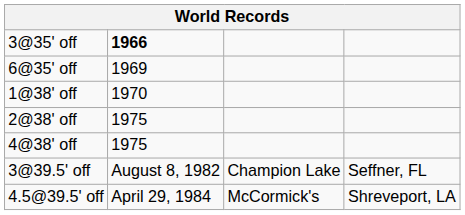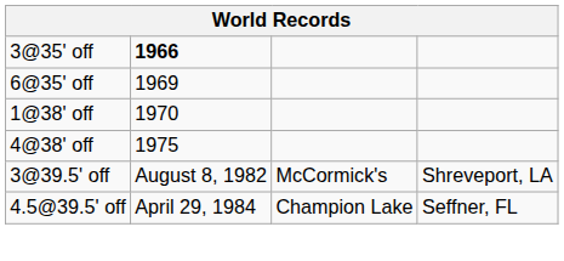 <table class="wikitable">
 <tr>
 <th colspan="4">World Records</th>
 </tr>
 <tr>
 <td>3@35' off</td>
 <td><strong>1966</strong></td>
 <td></td>
 <td></td>
 </tr>
 <tr>
 <td>6@35' off</td>
 <td>1969</td>
 <td></td>
 <td></td>
 </tr>
 <tr>
 <td>1@38' off</td>
 <td>1970</td>
 <td></td>
 <td></td>
 </tr>
 <tr>
-<td>2@38' off</td>
-<td>1975</td>
-<td></td>
-<td></td>
-</tr>
-<tr>
 <td>4@38' off</td>
 <td>1975</td>
 <td></td>
 <td></td>
 </tr>
 <tr>
 <td>3@39.5' off</td>
 <td>August 8, 1982</td>
-<td>Champion Lake</td>
-<td>Seffner, FL</td>
+<td>McCormick's</td>
+<td>Shreveport, LA</td>
 </tr>
 <tr>
 <td>4.5@39.5' off</td>
 <td>April 29, 1984</td>
-<td>McCormick's</td>
-<td>Shreveport, LA</td>
+<td>Champion Lake</td>
+<td>Seffner, FL</td>
 </tr>
 </table>
